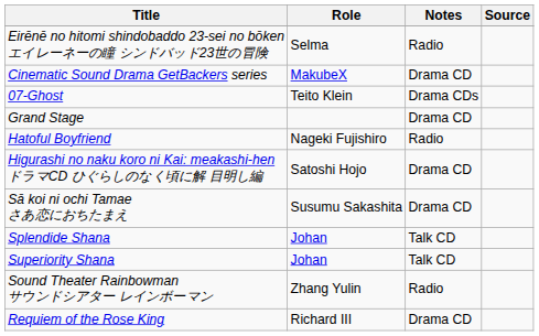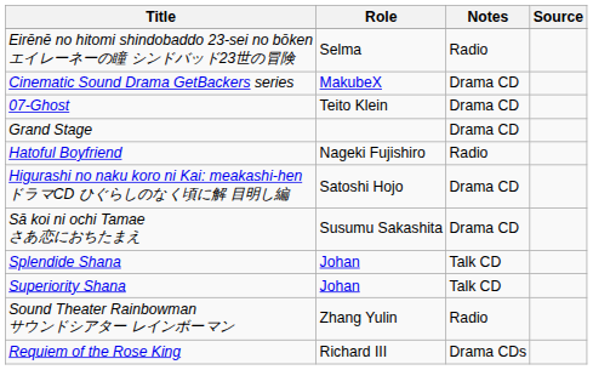 <table class="wikitable sortable plainrowheaders">
 <tr>
 <th>Title</th>
 <th>Role</th>
 <th class="unsortable">Notes</th>
 <th class="unsortable">Source</th>
 </tr>
 <tr>
 </tr>
 <tr>
 <td><em>Eirēnē no hitomi shindobaddo 23-sei no bōken<br>エイレーネーの瞳 シンドバッド23世の冒険</em></td>
 <td>Selma</td>
 <td>Radio</td>
 <td></td>
 </tr>
 <tr>
 <td><em><a href='#'>Cinematic Sound Drama GetBackers</a> series</em></td>
 <td><a href='#'>MakubeX</a></td>
 <td>Drama CD</td>
 <td></td>
 </tr>
 <tr>
 <td><em><a href='#'>07-Ghost</a></em></td>
 <td>Teito Klein</td>
-<td>Drama CDs</td>
+<td>Drama CD</td>
 <td></td>
 </tr>
 <tr>
 <td><em>Grand Stage</em></td>
 <td></td>
 <td>Drama CD</td>
 <td></td>
 </tr>
 <tr>
 <td><em><a href='#'>Hatoful Boyfriend</a></em></td>
 <td>Nageki Fujishiro</td>
 <td>Radio</td>
 <td></td>
 </tr>
 <tr>
 <td><em><a href='#'>Higurashi no naku koro ni Kai: meakashi-hen</a><br>ドラマCD ひぐらしのなく頃に解 目明し編</em></td>
 <td>Satoshi Hojo</td>
 <td>Drama CD</td>
 <td></td>
 </tr>
 <tr>
 <td><em>Sā koi ni ochi Tamae<br>さあ恋におちたまえ</em></td>
 <td>Susumu Sakashita</td>
 <td>Drama CD</td>
 <td></td>
 </tr>
 <tr>
 <td><em><a href='#'>Splendide Shana</a></em></td>
 <td><a href='#'>Johan</a></td>
 <td>Talk CD</td>
 <td></td>
 </tr>
 <tr>
 <td><em><a href='#'>Superiority Shana</a></em></td>
 <td><a href='#'>Johan</a></td>
 <td>Talk CD</td>
 <td></td>
 </tr>
 <tr>
 <td><em>Sound Theater Rainbowman<br>サウンドシアター レインボーマン</em></td>
 <td>Zhang Yulin</td>
 <td>Radio</td>
 <td></td>
 </tr>
 <tr>
 <td><em><a href='#'>Requiem of the Rose King</a></em></td>
 <td>Richard III</td>
-<td>Drama CD</td>
+<td>Drama CDs</td>
 <td></td>
 </tr>
 </table>
